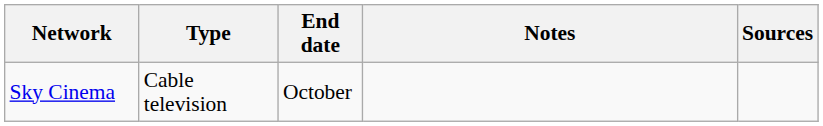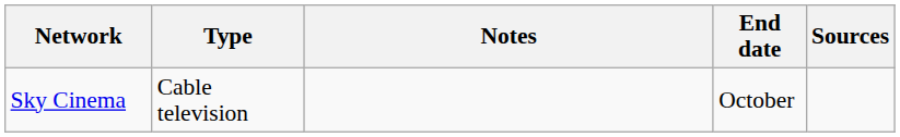 <table class="wikitable">
 <tr>
 <th style="text-align:center; width:125px">Network</th>
 <th style="text-align:center; width:130px">Type</th>
+<th style="text-align:center; width:500px">Notes</th>
 <th style="text-align:center; width:60px">End date</th>
-<th style="text-align:center; width:500px">Notes</th>
 <th style="text-align:center; width:30px">Sources</th>
 </tr>
 <tr>
 <td><a href='#'>Sky Cinema</a></td>
 <td>Cable television</td>
+<td></td>
 <td>October</td>
-<td></td>
 <td></td>
 </tr>
 </table>
